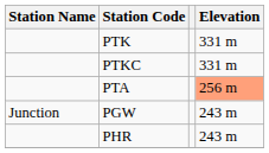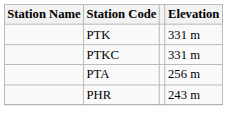 <table class="wikitable sortable">
 <tr>
 <th>Station Name</th>
 <th>Station Code</th>
 <th></th>
 <th>Elevation</th>
 </tr>
 <tr>
 <td></td>
 <td>PTK</td>
 <td></td>
 <td>331 m</td>
 </tr>
 <tr>
 <td></td>
 <td>PTKC</td>
 <td></td>
 <td>331 m</td>
 </tr>
 <tr>
 <td></td>
 <td>PTA</td>
 <td></td>
-<td style="background: lightsalmon;">256 m</td>
-</tr>
-<tr>
-<td> Junction</td>
-<td>PGW</td>
-<td></td>
-<td>243 m</td>
+<td>256 m</td>
 </tr>
 <tr>
 <td></td>
 <td>PHR</td>
 <td></td>
 <td>243 m</td>
 </tr>
 <tr>
 </tr>
 </table>
